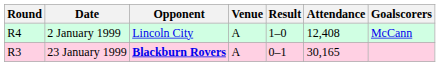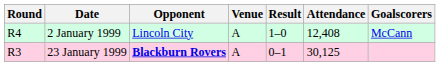 <table class="wikitable">
 <tr>
 <th>Round</th>
 <th>Date</th>
 <th>Opponent</th>
 <th>Venue</th>
 <th>Result</th>
 <th>Attendance</th>
 <th>Goalscorers</th>
 </tr>
 <tr style="background-color: #d0ffe3;">
 <td>R4</td>
 <td>2 January 1999</td>
 <td><a href='#'>Lincoln City</a></td>
 <td>A</td>
 <td>1–0</td>
 <td>12,408</td>
 <td><a href='#'>McCann</a></td>
 </tr>
 <tr style="background-color: #ffd0e3;">
 <td>R3</td>
 <td>23 January 1999</td>
 <td><strong><a href='#'>Blackburn Rovers</a></strong></td>
 <td>A</td>
 <td>0–1</td>
-<td>30,165</td>
+<td>30,125</td>
 <td></td>
 </tr>
 </table>
